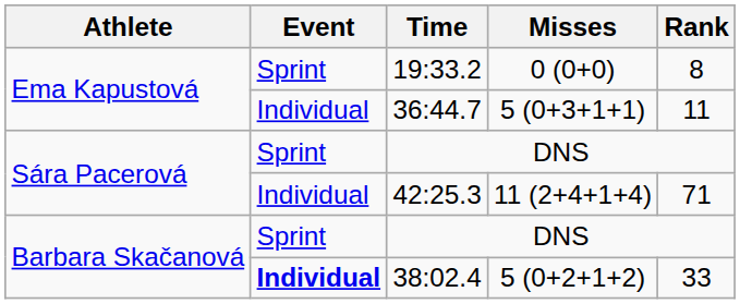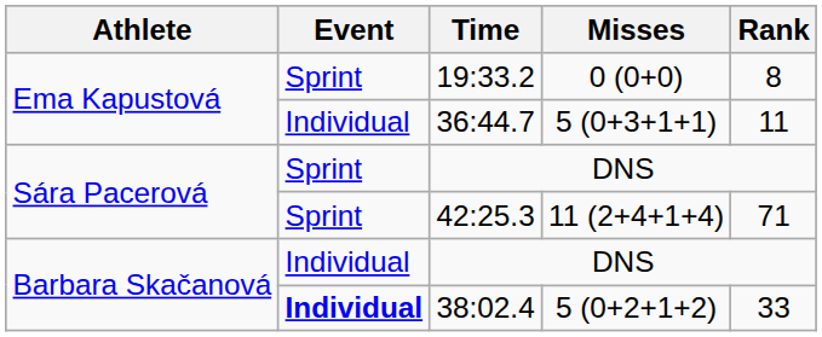 <table class="wikitable" style="font-size:90%">
 <tr>
 <th>Athlete</th>
 <th>Event</th>
 <th>Time</th>
 <th>Misses</th>
 <th>Rank</th>
 </tr>
 <tr align=center>
 <td align=left rowspan=2><a href='#'>Ema Kapustová</a></td>
 <td align=left><a href='#'>Sprint</a></td>
 <td>19:33.2</td>
 <td>0 (0+0)</td>
 <td>8</td>
 </tr>
 <tr align=center>
 <td align=left><a href='#'>Individual</a></td>
 <td>36:44.7</td>
 <td>5 (0+3+1+1)</td>
 <td>11</td>
 </tr>
 <tr align=center>
 <td align=left rowspan=2><a href='#'>Sára Pacerová</a></td>
 <td align=left><a href='#'>Sprint</a></td>
 <td colspan=3>DNS</td>
 </tr>
 <tr align=center>
-<td align=left><a href='#'>Individual</a></td>
+<td align=left><a href='#'>Sprint</a></td>
 <td>42:25.3</td>
 <td>11 (2+4+1+4)</td>
 <td>71</td>
 </tr>
 <tr align=center>
 <td align=left rowspan=2><a href='#'>Barbara Skačanová</a></td>
-<td align=left><a href='#'>Sprint</a></td>
+<td align=left><a href='#'>Individual</a></td>
 <td colspan=3>DNS</td>
 </tr>
 <tr align=center>
 <td align=left><strong><a href='#'>Individual</a></strong></td>
 <td>38:02.4</td>
 <td>5 (0+2+1+2)</td>
 <td>33</td>
 </tr>
 </table>
